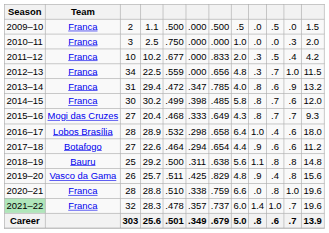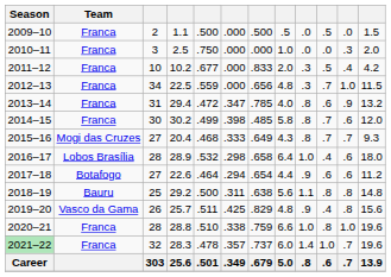 <table class="wikitable sortable" style="font-size:95%; text-align:center;">
 <tr>
 <th>Season</th>
 <th>Team</th>
 <th></th>
 <th></th>
 <th></th>
 <th></th>
 <th></th>
 <th></th>
 <th></th>
 <th></th>
 <th></th>
 <th></th>
 </tr>
 <tr>
 <td>2009–10</td>
 <td><a href='#'>Franca</a></td>
 <td>2</td>
 <td>1.1</td>
 <td>.500</td>
 <td>.000</td>
 <td>.500</td>
 <td>.5</td>
 <td>.0</td>
 <td>.5</td>
 <td>.0</td>
 <td>1.5</td>
 </tr>
 <tr>
 <td>2010–11</td>
 <td><a href='#'>Franca</a></td>
 <td>3</td>
 <td>2.5</td>
 <td>.750</td>
 <td>.000</td>
 <td>.000</td>
 <td>1.0</td>
 <td>.0</td>
 <td>.0</td>
 <td>.3</td>
 <td>2.0</td>
 </tr>
 <tr>
 <td>2011–12</td>
 <td><a href='#'>Franca</a></td>
 <td>10</td>
 <td>10.2</td>
 <td>.677</td>
 <td>.000</td>
 <td>.833</td>
 <td>2.0</td>
 <td>.3</td>
 <td>.5</td>
 <td>.4</td>
 <td>4.2</td>
 </tr>
 <tr>
 <td>2012–13</td>
 <td><a href='#'>Franca</a></td>
 <td>34</td>
 <td>22.5</td>
 <td>.559</td>
 <td>.000</td>
 <td>.656</td>
 <td>4.8</td>
 <td>.3</td>
 <td>.7</td>
 <td>1.0</td>
 <td>11.5</td>
 </tr>
 <tr>
 <td>2013–14</td>
 <td><a href='#'>Franca</a></td>
 <td>31</td>
 <td>29.4</td>
 <td>.472</td>
 <td>.347</td>
 <td>.785</td>
 <td>4.0</td>
 <td>.8</td>
 <td>.6</td>
 <td>.9</td>
 <td>13.2</td>
 </tr>
 <tr>
 <td>2014–15</td>
 <td><a href='#'>Franca</a></td>
 <td>30</td>
 <td>30.2</td>
 <td>.499</td>
 <td>.398</td>
 <td>.485</td>
 <td>5.8</td>
 <td>.8</td>
 <td>.7</td>
 <td>.6</td>
 <td>12.0</td>
 </tr>
 <tr>
 <td>2015–16</td>
 <td><a href='#'>Mogi das Cruzes</a></td>
 <td>27</td>
 <td>20.4</td>
 <td>.468</td>
 <td>.333</td>
 <td>.649</td>
 <td>4.3</td>
 <td>.8</td>
 <td>.7</td>
 <td>.7</td>
 <td>9.3</td>
 </tr>
 <tr>
 <td>2016–17</td>
 <td><a href='#'>Lobos Brasília</a></td>
 <td>28</td>
 <td>28.9</td>
 <td>.532</td>
 <td>.298</td>
 <td>.658</td>
 <td>6.4</td>
 <td>1.0</td>
 <td>.4</td>
 <td>.6</td>
 <td>18.0</td>
 </tr>
 <tr>
 <td>2017–18</td>
 <td><a href='#'>Botafogo</a></td>
 <td>27</td>
 <td>22.6</td>
 <td>.464</td>
 <td>.294</td>
 <td>.654</td>
 <td>4.4</td>
 <td>.9</td>
 <td>.6</td>
 <td>.6</td>
 <td>11.2</td>
 </tr>
 <tr>
 <td>2018–19</td>
 <td><a href='#'>Bauru</a></td>
 <td>25</td>
 <td>29.2</td>
 <td>.500</td>
 <td>.311</td>
 <td>.638</td>
 <td>5.6</td>
 <td>1.1</td>
 <td>.8</td>
 <td>.8</td>
 <td>14.8</td>
 </tr>
 <tr>
 <td>2019–20</td>
 <td><a href='#'>Vasco da Gama</a></td>
 <td>26</td>
 <td>25.7</td>
 <td>.511</td>
 <td>.425</td>
 <td>.829</td>
 <td>4.8</td>
 <td>.9</td>
 <td>.4</td>
 <td>.8</td>
 <td>15.6</td>
 </tr>
 <tr>
 <td>2020–21</td>
 <td><a href='#'>Franca</a></td>
 <td>28</td>
 <td>28.8</td>
 <td>.510</td>
 <td>.338</td>
 <td>.759</td>
 <td>6.6</td>
-<td>.0</td>
+<td>1.0</td>
 <td>.8</td>
 <td>1.0</td>
 <td>19.6</td>
 </tr>
 <tr>
 <td style="text-align:center;background:#afe6ba;">2021–22</td>
 <td><a href='#'>Franca</a></td>
 <td>32</td>
 <td>28.3</td>
 <td>.478</td>
 <td>.357</td>
 <td>.737</td>
 <td>6.0</td>
 <td>1.4</td>
 <td>1.0</td>
 <td>.7</td>
 <td>19.6</td>
 </tr>
 <tr>
 <th><strong>Career</strong></th>
 <th></th>
 <th>303</th>
 <th>25.6</th>
 <th>.501</th>
 <th>.349</th>
 <th>.679</th>
 <th>5.0</th>
 <th>.8</th>
 <th>.6</th>
 <th>.7</th>
 <th>13.9</th>
 </tr>
 <tr>
 </tr>
 </table>
